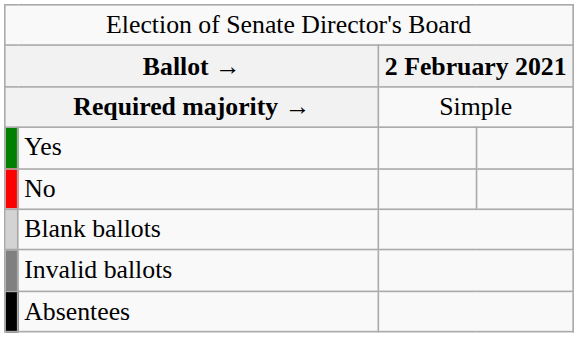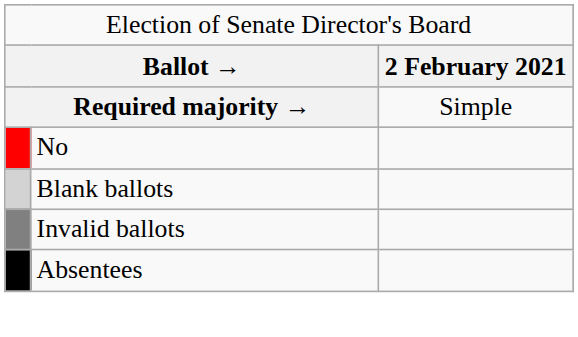 <table class="wikitable" style="text-align:center;">
 <tr>
 <td colspan="4" align="center">Election of Senate Director's Board</td>
 </tr>
 <tr>
 <th colspan="2" width="225px">Ballot →</th>
 <th colspan="2">2 February 2021</th>
 </tr>
 <tr>
 <th colspan="2">Required majority →</th>
 <td colspan="2">Simple</td>
-</tr>
-<tr>
-<th width="1px" style="background:green;"></th>
-<td align="left"><span>Yes</span></td>
-<td></td>
-<td></td>
 </tr>
 <tr>
 <th style="background:red;"></th>
 <td align="left"><span>No</span></td>
 <td></td>
 </tr>
 <tr>
 <th style="background:lightgray;"></th>
 <td align="left">Blank ballots</td>
 <td colspan="2"></td>
 </tr>
 <tr>
 <th style="background:gray;"></th>
 <td align="left">Invalid ballots</td>
 <td colspan="2"></td>
 </tr>
 <tr>
 <th style="background:black;"></th>
 <td align="left">Absentees</td>
 <td colspan="2"></td>
 </tr>
 </table>
